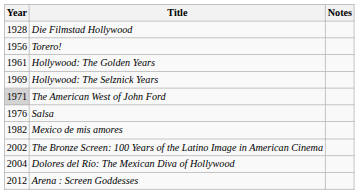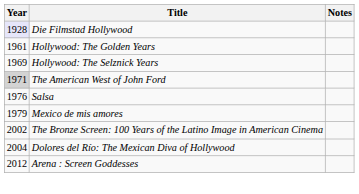 <table class="wikitable" style="font-size: 95%;">
 <tr>
 <th>Year</th>
 <th>Title</th>
 <th>Notes</th>
 </tr>
 <tr>
-<td>1928</td>
+<td style="background: lavender;">1928</td>
 <td><em>Die Filmstad Hollywood</em></td>
-<td></td>
-</tr>
-<tr>
-<td>1956</td>
-<td><em>Torero!</em></td>
 <td></td>
 </tr>
 <tr>
 <td>1961</td>
 <td><em>Hollywood: The Golden Years</em></td>
 <td></td>
 </tr>
 <tr>
 <td>1969</td>
 <td><em>Hollywood: The Selznick Years</em></td>
 <td></td>
 </tr>
 <tr>
 <td style="background: lightgrey;">1971</td>
 <td><em>The American West of John Ford</em></td>
 <td></td>
 </tr>
 <tr>
 <td>1976</td>
 <td><em>Salsa</em></td>
 <td></td>
 </tr>
 <tr>
-<td>1982</td>
+<td>1979</td>
 <td><em>Mexico de mis amores</em></td>
 <td></td>
 </tr>
 <tr>
 <td>2002</td>
 <td><em>The Bronze Screen: 100 Years of the Latino Image in American Cinema</em></td>
 <td></td>
 </tr>
 <tr>
 <td>2004</td>
 <td><em>Dolores del Río: The Mexican Diva of Hollywood</em></td>
 <td></td>
 </tr>
 <tr>
 <td>2012</td>
 <td><em>Arena : Screen Goddesses</em></td>
 <td></td>
 </tr>
 </table>
